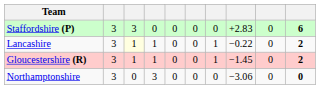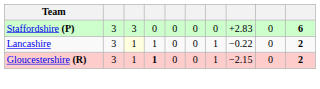 <table class="wikitable" style="text-align:center">
 <tr>
 <th width="150">Team</th>
 <th width="25"></th>
 <th width="25"></th>
 <th width="25"></th>
 <th width="25"></th>
 <th width="25"></th>
 <th width="25"></th>
 <th width="40"></th>
 <th width="40"></th>
 <th width="40"></th>
 </tr>
 <tr style="background:#cfc">
 <td style="text-align:left"><a href='#'>Staffordshire</a> <strong>(P)</strong></td>
 <td>3</td>
 <td>3</td>
 <td>0</td>
 <td>0</td>
 <td>0</td>
 <td>0</td>
 <td>+2.83</td>
 <td>0</td>
 <td><strong>6</strong></td>
 </tr>
 <tr>
 <td style="text-align:left"><a href='#'>Lancashire</a></td>
 <td>3</td>
 <td style="background: lightyellow;">1</td>
 <td>1</td>
 <td>0</td>
 <td>0</td>
 <td>1</td>
 <td>−0.22</td>
 <td>0</td>
 <td><strong>2</strong></td>
 </tr>
 <tr style="background:#ffcccc">
 <td style="text-align:left"><a href='#'>Gloucestershire</a> <strong>(R)</strong></td>
 <td>3</td>
 <td>1</td>
-<td>1</td>
+<td><strong>1</strong></td>
 <td>0</td>
 <td>0</td>
 <td>1</td>
-<td>−1.45</td>
+<td>−2.15</td>
 <td>0</td>
 <td><strong>2</strong></td>
 </tr>
-<tr>
-<td style="text-align:left"><a href='#'>Northamptonshire</a></td>
-<td>3</td>
-<td>0</td>
-<td>3</td>
-<td>0</td>
-<td>0</td>
-<td>0</td>
-<td>−3.06</td>
-<td>0</td>
-<td><strong>0</strong></td>
-</tr>
 </table>
